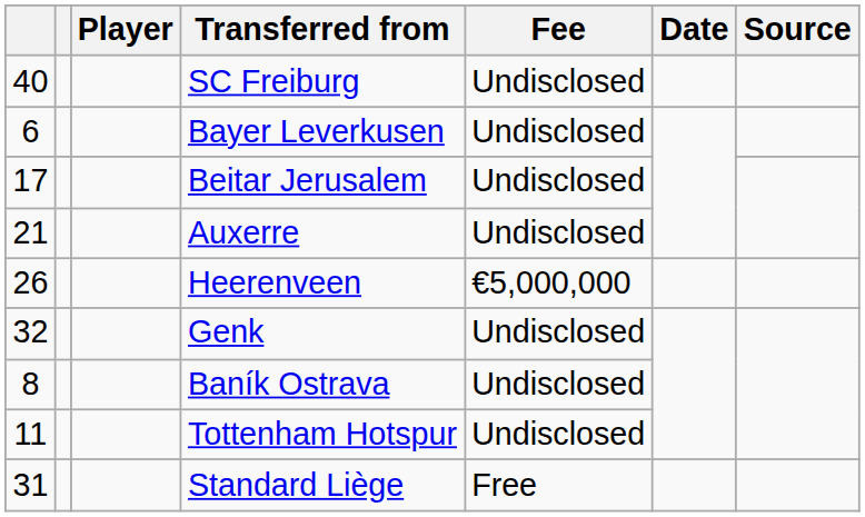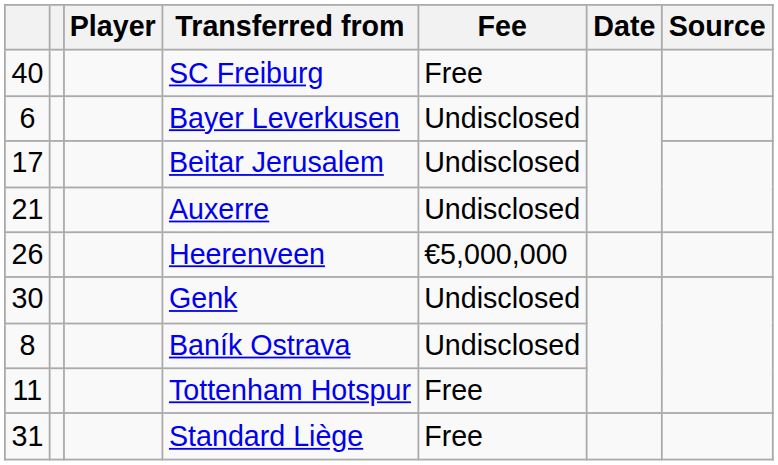 <table class="wikitable plainrowheaders sortable">
 <tr>
 <th></th>
 <th></th>
 <th scope="col"><strong>Player</strong></th>
 <th><strong>Transferred from</strong></th>
 <th style="width: 65px;"><strong>Fee</strong></th>
 <th scope="col"><strong>Date</strong></th>
 <th scope="col"><strong>Source</strong></th>
 </tr>
 <tr>
 <td align="center">40</td>
 <td align="center"></td>
 <td></td>
 <td> <a href='#'>SC Freiburg</a></td>
-<td>Undisclosed</td>
+<td>Free</td>
 <td></td>
 <td></td>
 </tr>
 <tr>
 <td align="center">6</td>
 <td align="center"></td>
 <td></td>
 <td> <a href='#'>Bayer Leverkusen</a></td>
 <td>Undisclosed</td>
 <td rowspan="3"></td>
 <td></td>
 </tr>
 <tr>
 <td align="center">17</td>
 <td align="center"></td>
 <td></td>
 <td> <a href='#'>Beitar Jerusalem</a></td>
 <td>Undisclosed</td>
 <td rowspan="2"></td>
 </tr>
 <tr>
 <td align="center">21</td>
 <td align="center"></td>
 <td></td>
 <td> <a href='#'>Auxerre</a></td>
 <td>Undisclosed</td>
 </tr>
 <tr>
 <td align="center">26</td>
 <td align="center"></td>
 <td></td>
 <td> <a href='#'>Heerenveen</a></td>
 <td>€5,000,000</td>
 <td></td>
 <td></td>
 </tr>
 <tr>
-<td align="center">32</td>
+<td align="center">30</td>
 <td align="center"></td>
 <td></td>
 <td> <a href='#'>Genk</a></td>
 <td>Undisclosed</td>
 <td rowspan="3"></td>
 <td rowspan="3"></td>
 </tr>
 <tr>
 <td align="center">8</td>
 <td align="center"></td>
 <td></td>
 <td> <a href='#'>Baník Ostrava</a></td>
 <td>Undisclosed</td>
 </tr>
 <tr>
 <td align="center">11</td>
 <td align="center"></td>
 <td></td>
 <td> <a href='#'>Tottenham Hotspur</a></td>
-<td>Undisclosed</td>
+<td>Free</td>
 </tr>
 <tr>
 <td align="center">31</td>
 <td align="center"></td>
 <td></td>
 <td> <a href='#'>Standard Liège</a></td>
 <td>Free</td>
 <td></td>
 <td></td>
 </tr>
 </table>
